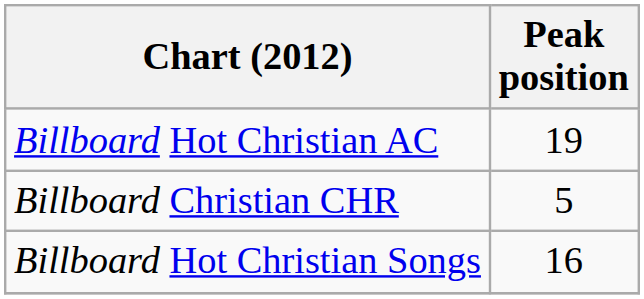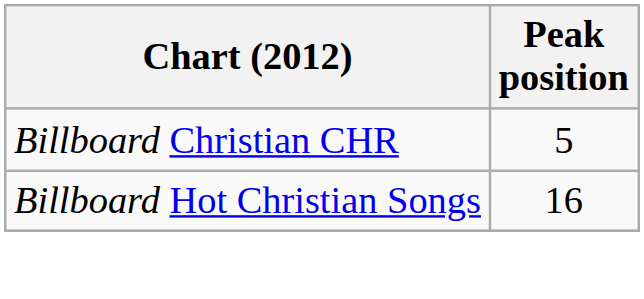 <table class="wikitable">
 <tr>
 <th>Chart (2012)</th>
 <th>Peak<br>position</th>
-</tr>
-<tr>
-<td><em><a href='#'>Billboard</a></em> <a href='#'>Hot Christian AC</a></td>
-<td align="center">19</td>
 </tr>
 <tr>
 <td><em>Billboard</em> <a href='#'>Christian CHR</a></td>
 <td align="center">5</td>
 </tr>
 <tr>
 <td><em>Billboard</em> <a href='#'>Hot Christian Songs</a></td>
 <td align="center">16</td>
 </tr>
 <tr>
 </tr>
 </table>
